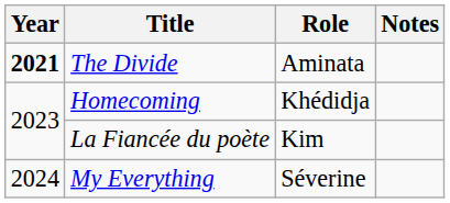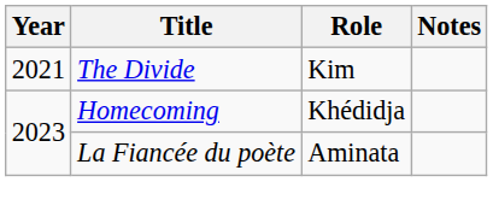 <table class="wikitable sortable">
 <tr>
 <th>Year</th>
 <th>Title</th>
 <th>Role</th>
 <th class="unsortable">Notes</th>
 </tr>
 <tr>
-<td><strong>2021</strong></td>
+<td>2021</td>
 <td><em><a href='#'>The Divide</a></em></td>
-<td>Aminata</td>
+<td>Kim</td>
 <td></td>
 </tr>
 <tr>
 <td rowspan="2">2023</td>
 <td><em><a href='#'>Homecoming</a></em></td>
 <td>Khédidja</td>
 <td></td>
 </tr>
 <tr>
 <td><em>La Fiancée du poète</em></td>
-<td>Kim</td>
-<td></td>
-</tr>
-<tr>
-<td>2024</td>
-<td><em><a href='#'>My Everything</a></em></td>
-<td>Séverine</td>
+<td>Aminata</td>
 <td></td>
 </tr>
 </table>
